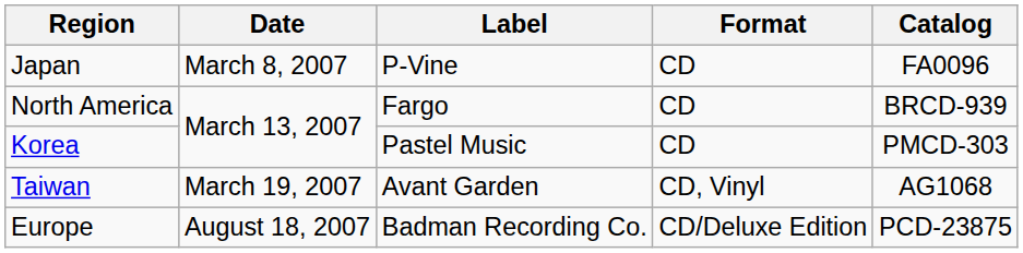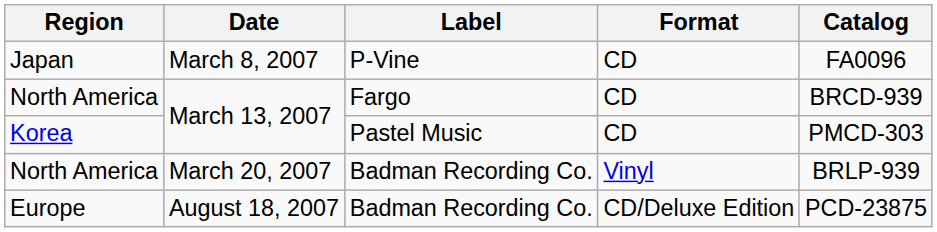 <table class="wikitable">
 <tr>
 <th>Region</th>
 <th>Date</th>
 <th>Label</th>
 <th>Format</th>
 <th>Catalog</th>
 </tr>
 <tr>
 <td>Japan</td>
 <td>March 8, 2007</td>
 <td>P-Vine</td>
 <td>CD</td>
 <td align="center">FA0096</td>
 </tr>
 <tr>
 <td>North America</td>
 <td rowspan="2">March 13, 2007</td>
 <td>Fargo</td>
 <td>CD</td>
 <td align="center">BRCD-939</td>
 </tr>
 <tr>
 <td><a href='#'>Korea</a></td>
 <td>Pastel Music</td>
 <td>CD</td>
 <td align="center">PMCD-303</td>
 </tr>
 <tr>
-<td><a href='#'>Taiwan</a></td>
-<td>March 19, 2007</td>
-<td>Avant Garden</td>
-<td>CD, Vinyl</td>
-<td align="center">AG1068</td>
+<td>North America</td>
+<td>March 20, 2007</td>
+<td>Badman Recording Co.</td>
+<td><a href='#'>Vinyl</a></td>
+<td align="center">BRLP-939</td>
 </tr>
 <tr>
 <td>Europe</td>
 <td>August 18, 2007</td>
 <td>Badman Recording Co.</td>
 <td>CD/Deluxe Edition</td>
 <td align="center">PCD-23875</td>
 </tr>
 </table>
